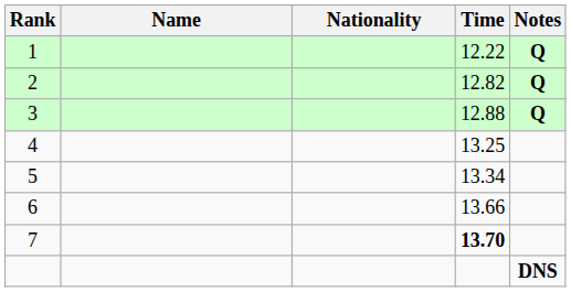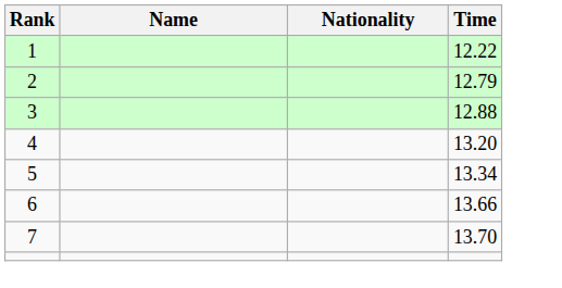 <table class="wikitable sortable" style="text-align:center">
 <tr>
 <th>Rank</th>
 <th style="width:180px">Name</th>
 <th style="width:125px">Nationality</th>
 <th>Time</th>
-<th>Notes</th>
 </tr>
 <tr style="background:#cfc;">
 <td>1</td>
 <td style="text-align:left;"></td>
 <td style="text-align:left;"></td>
 <td>12.22</td>
-<td><strong>Q</strong></td>
 </tr>
 <tr style="background:#cfc;">
 <td>2</td>
 <td style="text-align:left;"></td>
 <td style="text-align:left;"></td>
-<td>12.82</td>
-<td><strong>Q</strong></td>
+<td>12.79</td>
 </tr>
 <tr style="background:#cfc;">
 <td>3</td>
 <td style="text-align:left;"></td>
 <td style="text-align:left;"></td>
 <td>12.88</td>
-<td><strong>Q</strong></td>
 </tr>
 <tr>
 <td>4</td>
 <td style="text-align:left;"></td>
 <td style="text-align:left;"></td>
-<td>13.25</td>
-<td></td>
+<td>13.20</td>
 </tr>
 <tr>
 <td>5</td>
 <td style="text-align:left;"></td>
 <td style="text-align:left;"></td>
 <td>13.34</td>
-<td></td>
 </tr>
 <tr>
 <td>6</td>
 <td style="text-align:left;"></td>
 <td style="text-align:left;"></td>
 <td>13.66</td>
-<td></td>
 </tr>
 <tr>
 <td>7</td>
 <td style="text-align:left;"></td>
 <td style="text-align:left;"></td>
-<td><strong>13.70</strong></td>
-<td></td>
+<td>13.70</td>
 </tr>
 <tr>
 <td></td>
 <td style="text-align:left;"></td>
 <td style="text-align:left;"></td>
 <td></td>
-<td><strong>DNS</strong></td>
 </tr>
 </table>
